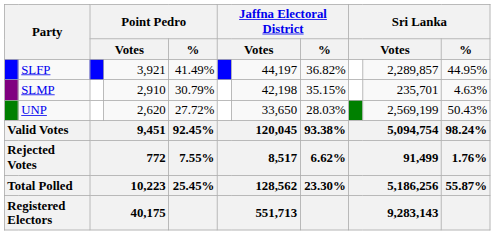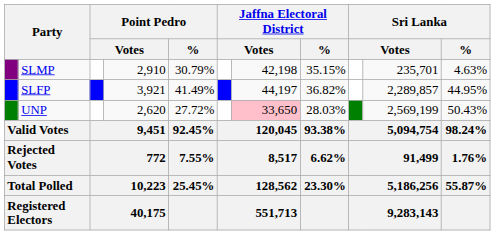 <table class="wikitable">
 <tr>
 <th colspan="2" width="144px"rowspan="2">Party</th>
 <th colspan="3" width="216px">Point Pedro</th>
 <th colspan="3" width="216px"><a href='#'>Jaffna Electoral District</a></th>
 <th colspan="3" width="216px">Sri Lanka</th>
 </tr>
 <tr>
 <th colspan="2" width="144px">Votes</th>
 <th>%</th>
 <th colspan="2" width="144px">Votes</th>
 <th>%</th>
 <th colspan="2" width="144px">Votes</th>
 <th>%</th>
 </tr>
 <tr>
+<td style="background-color:purple;" width="10px"></td>
+<td style="text-align:left;"><a href='#'>SLMP</a></td>
+<td style="background-color:white;" width="10px"></td>
+<td style="text-align:right;">2,910</td>
+<td style="text-align:right;">30.79%</td>
+<td style="background-color:white;" width="10px"></td>
+<td style="text-align:right;">42,198</td>
+<td style="text-align:right;">35.15%</td>
+<td style="background-color:white;" width="10px"></td>
+<td style="text-align:right;">235,701</td>
+<td style="text-align:right;">4.63%</td>
+</tr>
+<tr>
 <td style="background-color:blue;" width="10px"></td>
 <td style="text-align:left;"><a href='#'>SLFP</a></td>
 <td style="background-color:blue;" width="10px"></td>
 <td style="text-align:right;">3,921</td>
 <td style="text-align:right;">41.49%</td>
 <td style="background-color:blue;" width="10px"></td>
 <td style="text-align:right;">44,197</td>
 <td style="text-align:right;">36.82%</td>
 <td style="background-color:white;" width="10px"></td>
 <td style="text-align:right;">2,289,857</td>
 <td style="text-align:right;">44.95%</td>
 </tr>
 <tr>
-<td style="background-color:purple;" width="10px"></td>
-<td style="text-align:left;"><a href='#'>SLMP</a></td>
-<td style="background-color:white;" width="10px"></td>
-<td style="text-align:right;">2,910</td>
-<td style="text-align:right;">30.79%</td>
-<td style="background-color:white;" width="10px"></td>
-<td style="text-align:right;">42,198</td>
-<td style="text-align:right;">35.15%</td>
-<td style="background-color:white;" width="10px"></td>
-<td style="text-align:right;">235,701</td>
-<td style="text-align:right;">4.63%</td>
-</tr>
-<tr>
 <td style="background-color:green;" width="10px"></td>
 <td style="text-align:left;"><a href='#'>UNP</a></td>
 <td style="background-color:white;" width="10px"></td>
 <td style="text-align:right;">2,620</td>
 <td style="text-align:right;">27.72%</td>
 <td style="background-color:white;" width="10px"></td>
-<td style="text-align:right;">33,650</td>
+<td style="background: pink; text-align:right;">33,650</td>
 <td style="text-align:right;">28.03%</td>
 <td style="background-color:green;" width="10px"></td>
 <td style="text-align:right;">2,569,199</td>
 <td style="text-align:right;">50.43%</td>
 </tr>
 <tr>
 <th colspan="2" width="144px"style="text-align:left;">Valid Votes</th>
 <th style="text-align:right;"colspan="2" width="144px">9,451</th>
 <th style="text-align:right;">92.45%</th>
 <th style="text-align:right;"colspan="2" width="144px">120,045</th>
 <th style="text-align:right;">93.38%</th>
 <th style="text-align:right;"colspan="2" width="144px">5,094,754</th>
 <th style="text-align:right;">98.24%</th>
 </tr>
 <tr>
 <th colspan="2" width="144px"style="text-align:left;">Rejected Votes</th>
 <th style="text-align:right;"colspan="2" width="144px">772</th>
 <th style="text-align:right;">7.55%</th>
 <th style="text-align:right;"colspan="2" width="144px">8,517</th>
 <th style="text-align:right;">6.62%</th>
 <th style="text-align:right;"colspan="2" width="144px">91,499</th>
 <th style="text-align:right;">1.76%</th>
 </tr>
 <tr>
 <th colspan="2" width="144px"style="text-align:left;">Total Polled</th>
 <th style="text-align:right;"colspan="2" width="144px">10,223</th>
 <th style="text-align:right;">25.45%</th>
 <th style="text-align:right;"colspan="2" width="144px">128,562</th>
 <th style="text-align:right;">23.30%</th>
 <th style="text-align:right;"colspan="2" width="144px">5,186,256</th>
 <th style="text-align:right;">55.87%</th>
 </tr>
 <tr>
 <th colspan="2" width="144px"style="text-align:left;">Registered Electors</th>
 <th style="text-align:right;"colspan="2" width="144px">40,175</th>
 <th></th>
 <th style="text-align:right;"colspan="2" width="144px">551,713</th>
 <th></th>
 <th style="text-align:right;"colspan="2" width="144px">9,283,143</th>
 <th></th>
 </tr>
 </table>
